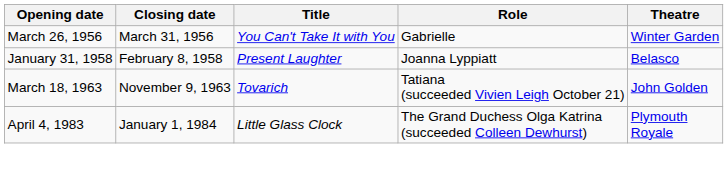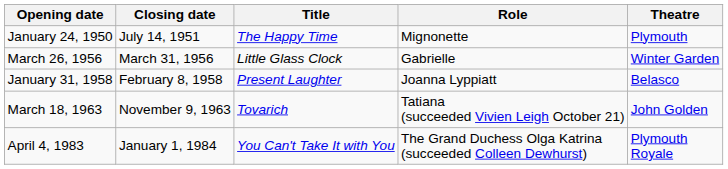 <table class="wikitable">
 <tr>
 <th>Opening date</th>
 <th>Closing date</th>
 <th>Title</th>
 <th>Role</th>
 <th>Theatre</th>
 </tr>
 <tr>
+<td>January 24, 1950</td>
+<td>July 14, 1951</td>
+<td><em><a href='#'>The Happy Time</a></em></td>
+<td>Mignonette</td>
+<td><a href='#'>Plymouth</a></td>
+</tr>
+<tr>
 <td>March 26, 1956</td>
 <td>March 31, 1956</td>
-<td><em><a href='#'>You Can't Take It with You</a></em></td>
+<td><em>Little Glass Clock</em></td>
 <td>Gabrielle</td>
 <td><a href='#'>Winter Garden</a></td>
 </tr>
 <tr>
 <td>January 31, 1958</td>
 <td>February 8, 1958</td>
 <td><em><a href='#'>Present Laughter</a></em></td>
 <td>Joanna Lyppiatt</td>
 <td><a href='#'>Belasco</a></td>
 </tr>
 <tr>
 <td>March 18, 1963</td>
 <td>November 9, 1963</td>
 <td><em><a href='#'>Tovarich</a></em></td>
 <td>Tatiana<br>(succeeded <a href='#'>Vivien Leigh</a> October 21)</td>
 <td><a href='#'>John Golden</a></td>
 </tr>
 <tr>
 <td>April 4, 1983</td>
 <td>January 1, 1984</td>
-<td><em>Little Glass Clock</em></td>
+<td><em><a href='#'>You Can't Take It with You</a></em></td>
 <td>The Grand Duchess Olga Katrina<br>(succeeded <a href='#'>Colleen Dewhurst</a>)</td>
 <td><a href='#'>Plymouth</a><br><a href='#'>Royale</a></td>
 </tr>
 </table>
